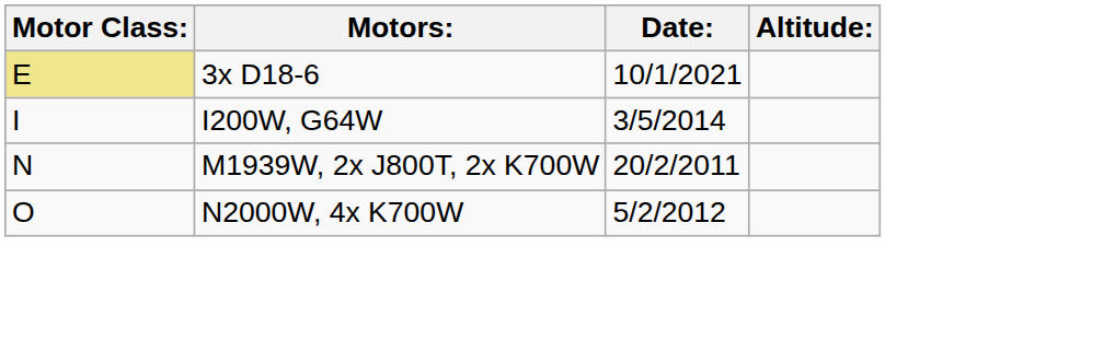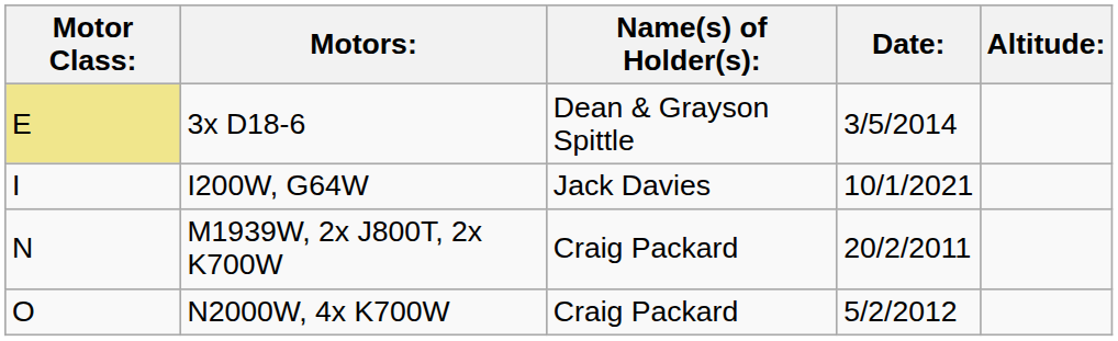 <table class="wikitable">
 <tr>
 <th>Motor Class:</th>
 <th>Motors:</th>
+<th>Name(s) of Holder(s):</th>
 <th>Date:</th>
 <th>Altitude:</th>
 </tr>
 <tr>
 <td style="background: khaki;">E</td>
 <td>3x D18-6</td>
-<td>10/1/2021</td>
+<td>Dean & Grayson Spittle</td>
+<td>3/5/2014</td>
 <td></td>
 </tr>
 <tr>
 <td>I</td>
 <td>I200W, G64W</td>
-<td>3/5/2014</td>
+<td>Jack Davies</td>
+<td>10/1/2021</td>
 <td></td>
 </tr>
 <tr>
 <td>N</td>
 <td>M1939W, 2x J800T, 2x K700W</td>
+<td>Craig Packard</td>
 <td>20/2/2011</td>
 <td></td>
 </tr>
 <tr>
 <td>O</td>
 <td>N2000W, 4x K700W</td>
+<td>Craig Packard</td>
 <td>5/2/2012</td>
 <td></td>
 </tr>
 </table>
